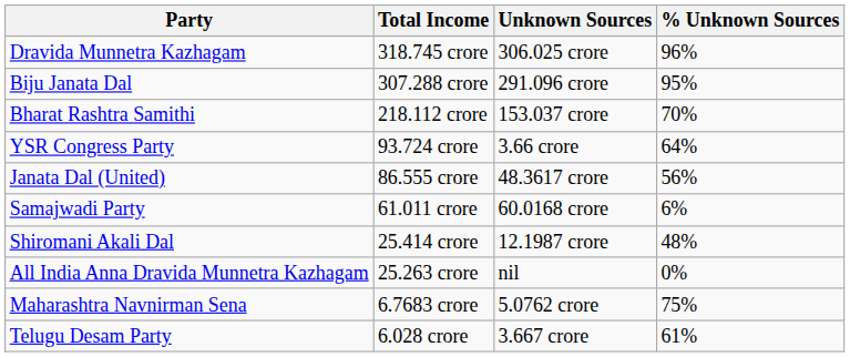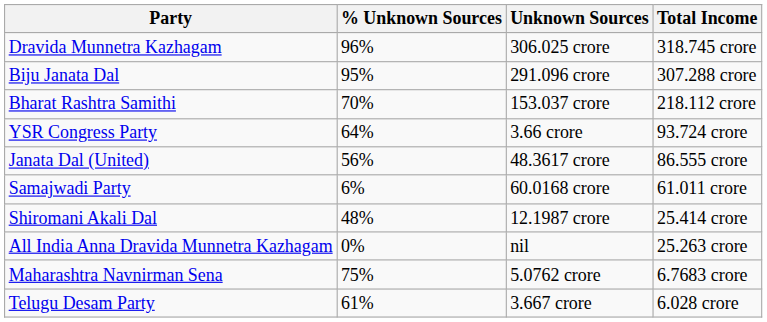 <table class="wikitable">
 <tr>
 <th>Party</th>
+<th>% Unknown Sources</th>
+<th>Unknown Sources</th>
 <th>Total Income</th>
-<th>Unknown Sources</th>
-<th>% Unknown Sources</th>
 </tr>
 <tr>
 <td><a href='#'>Dravida Munnetra Kazhagam</a></td>
+<td>96%</td>
+<td>306.025 crore</td>
 <td>318.745 crore</td>
-<td>306.025 crore</td>
-<td>96%</td>
 </tr>
 <tr>
 <td><a href='#'>Biju Janata Dal</a></td>
+<td>95%</td>
+<td>291.096 crore</td>
 <td>307.288 crore</td>
-<td>291.096 crore</td>
-<td>95%</td>
 </tr>
 <tr>
 <td><a href='#'>Bharat Rashtra Samithi</a></td>
+<td>70%</td>
+<td>153.037 crore</td>
 <td>218.112 crore</td>
-<td>153.037 crore</td>
-<td>70%</td>
 </tr>
 <tr>
 <td><a href='#'>YSR Congress Party</a></td>
+<td>64%</td>
+<td>3.66 crore</td>
 <td>93.724 crore</td>
-<td>3.66 crore</td>
-<td>64%</td>
 </tr>
 <tr>
 <td><a href='#'>Janata Dal (United)</a></td>
+<td>56%</td>
+<td>48.3617 crore</td>
 <td>86.555 crore</td>
-<td>48.3617 crore</td>
-<td>56%</td>
 </tr>
 <tr>
 <td><a href='#'>Samajwadi Party</a></td>
+<td>6%</td>
+<td>60.0168 crore</td>
 <td>61.011 crore</td>
-<td>60.0168 crore</td>
-<td>6%</td>
 </tr>
 <tr>
 <td><a href='#'>Shiromani Akali Dal</a></td>
+<td>48%</td>
+<td>12.1987 crore</td>
 <td>25.414 crore</td>
-<td>12.1987 crore</td>
-<td>48%</td>
 </tr>
 <tr>
 <td><a href='#'>All India Anna Dravida Munnetra Kazhagam</a></td>
+<td>0%</td>
+<td>nil</td>
 <td>25.263 crore</td>
-<td>nil</td>
-<td>0%</td>
 </tr>
 <tr>
 <td><a href='#'>Maharashtra Navnirman Sena</a></td>
+<td>75%</td>
+<td>5.0762 crore</td>
 <td>6.7683 crore</td>
-<td>5.0762 crore</td>
-<td>75%</td>
 </tr>
 <tr>
 <td><a href='#'>Telugu Desam Party</a></td>
+<td>61%</td>
+<td>3.667 crore</td>
 <td>6.028 crore</td>
-<td>3.667 crore</td>
-<td>61%</td>
 </tr>
 </table>
